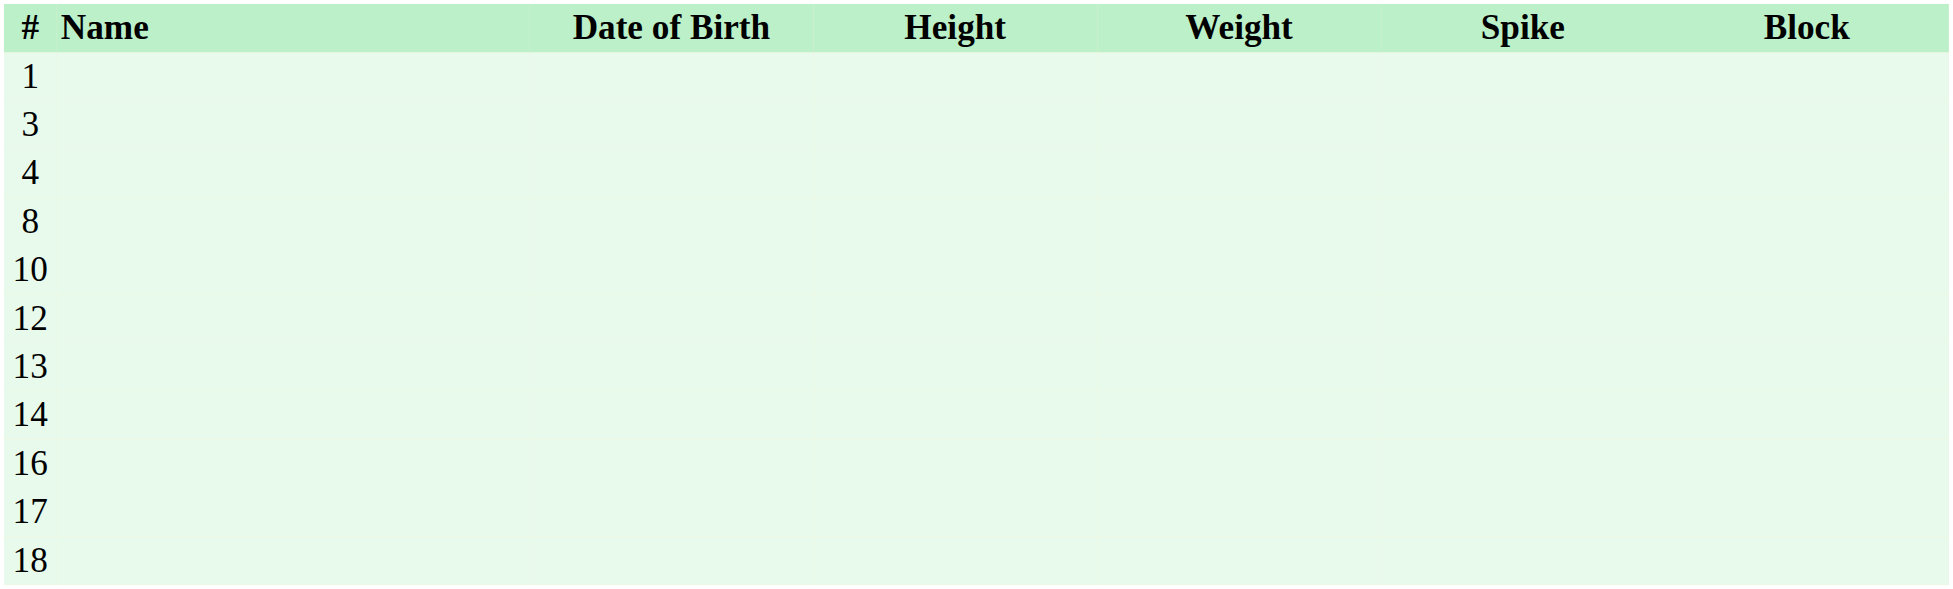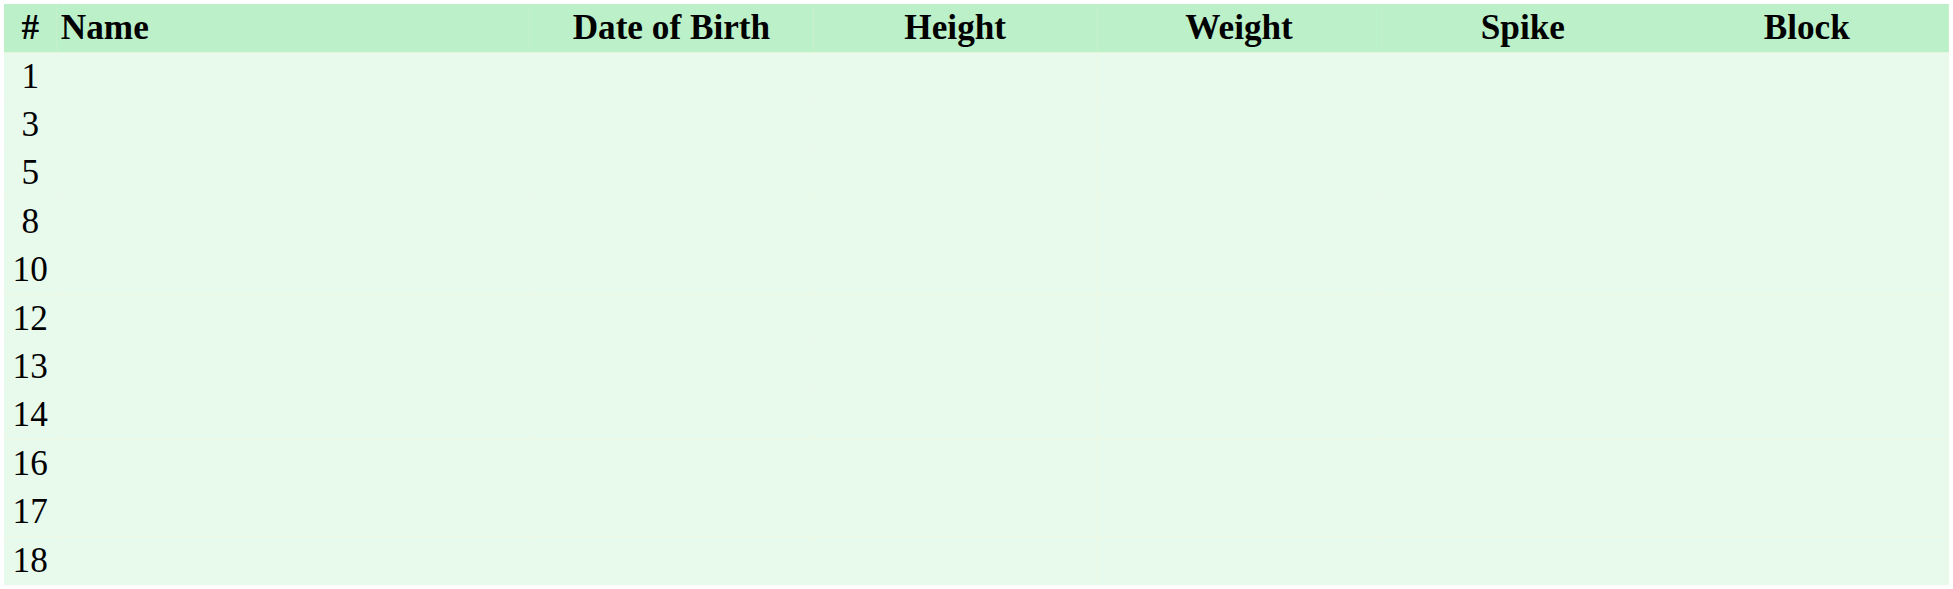 <table border=0 cellpadding=2 cellspacing=0  |- bgcolor=#FFECCE style=text-align:center; font-size:90%; width=100%>
 <tr bgcolor=#BBF0C9>
 <th width=2%>#</th>
 <th align=left width=20%>Name</th>
 <th width=12%>Date of Birth</th>
 <th width=12%>Height</th>
 <th width=12%>Weight</th>
 <th width=12%>Spike</th>
 <th width=12%>Block</th>
 </tr>
 <tr bgcolor=#E7FAEC>
 <td>1</td>
 <td align=left></td>
 <td align=right></td>
 <td></td>
 <td></td>
 <td></td>
 <td></td>
 </tr>
 <tr bgcolor=#E7FAEC>
 <td>3</td>
 <td align=left></td>
 <td align=right></td>
 <td></td>
 <td></td>
 <td></td>
 <td></td>
 </tr>
 <tr bgcolor=#E7FAEC>
-<td>4</td>
+<td>5</td>
 <td align=left></td>
 <td align=right></td>
 <td></td>
 <td></td>
 <td></td>
 <td></td>
 </tr>
 <tr bgcolor=#E7FAEC>
 <td>8</td>
 <td align=left></td>
 <td align=right></td>
 <td></td>
 <td></td>
 <td></td>
 <td></td>
 </tr>
 <tr bgcolor=#E7FAEC>
 <td>10</td>
 <td align=left></td>
 <td align=right></td>
 <td></td>
 <td></td>
 <td></td>
 <td></td>
 </tr>
 <tr bgcolor=#E7FAEC>
 <td>12</td>
 <td align=left></td>
 <td align=right></td>
 <td></td>
 <td></td>
 <td></td>
 <td></td>
 </tr>
 <tr bgcolor=#E7FAEC>
 <td>13</td>
 <td align=left></td>
 <td align=right></td>
 <td></td>
 <td></td>
 <td></td>
 <td></td>
 </tr>
 <tr bgcolor=#E7FAEC>
 <td>14</td>
 <td align=left></td>
 <td align=right></td>
 <td></td>
 <td></td>
 <td></td>
 <td></td>
 </tr>
 <tr bgcolor=#E7FAEC>
 <td>16</td>
 <td align=left></td>
 <td align=right></td>
 <td></td>
 <td></td>
 <td></td>
 <td></td>
 </tr>
 <tr bgcolor=#E7FAEC>
 <td>17</td>
 <td align=left></td>
 <td align=right></td>
 <td></td>
 <td></td>
 <td></td>
 <td></td>
 </tr>
 <tr bgcolor=#E7FAEC>
 <td>18</td>
 <td align=left></td>
 <td align=right></td>
 <td></td>
 <td></td>
 <td></td>
 <td></td>
 </tr>
 </table>
